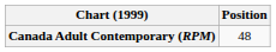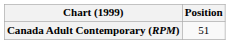 <table class="wikitable plainrowheaders" style="text-align:center">
 <tr>
 <th scope="col">Chart (1999)</th>
 <th scope="col">Position</th>
 </tr>
 <tr>
 <th scope="row">Canada Adult Contemporary (<em>RPM</em>)</th>
-<td>48</td>
+<td>51</td>
 </tr>
 </table>
